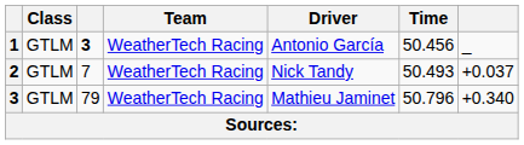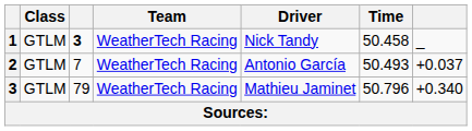 <table class="wikitable">
 <tr>
 <th scope="col"></th>
 <th scope="col">Class</th>
 <th scope="col"></th>
 <th scope="col">Team</th>
 <th scope="col">Driver</th>
 <th scope="col">Time</th>
 <th scope="col"></th>
 </tr>
 <tr>
 <th scope="row">1</th>
 <td>GTLM</td>
 <td><strong>3</strong></td>
 <td><a href='#'>WeatherTech Racing</a></td>
-<td><a href='#'>Antonio García</a></td>
-<td>50.456</td>
+<td><a href='#'>Nick Tandy</a></td>
+<td>50.458</td>
 <td>_</td>
 </tr>
 <tr>
 <th scope="row">2</th>
 <td>GTLM</td>
 <td>7</td>
 <td><a href='#'>WeatherTech Racing</a></td>
-<td><a href='#'>Nick Tandy</a></td>
+<td><a href='#'>Antonio García</a></td>
 <td>50.493</td>
 <td>+0.037</td>
 </tr>
 <tr>
 <th scope="row">3</th>
 <td>GTLM</td>
 <td>79</td>
 <td><a href='#'>WeatherTech Racing</a></td>
 <td><a href='#'>Mathieu Jaminet</a></td>
 <td>50.796</td>
 <td>+0.340</td>
 </tr>
 <tr>
 <th colspan="7">Sources:</th>
 </tr>
 </table>
